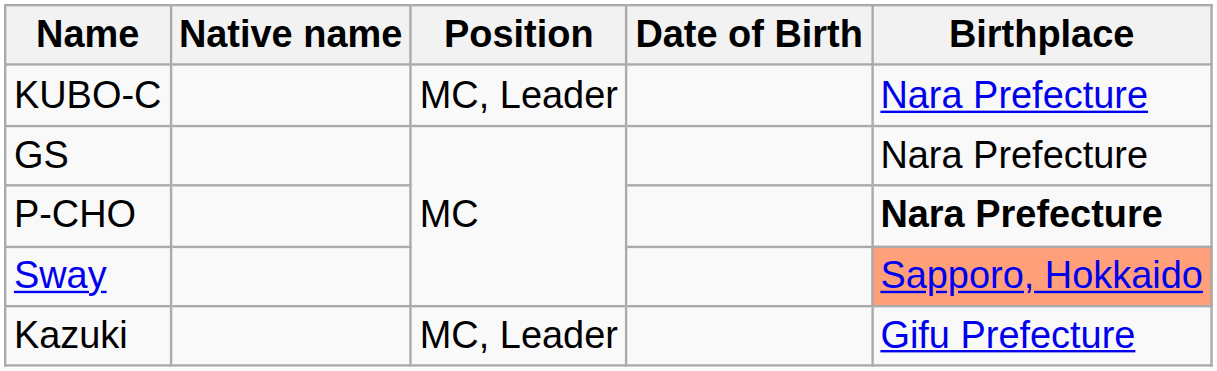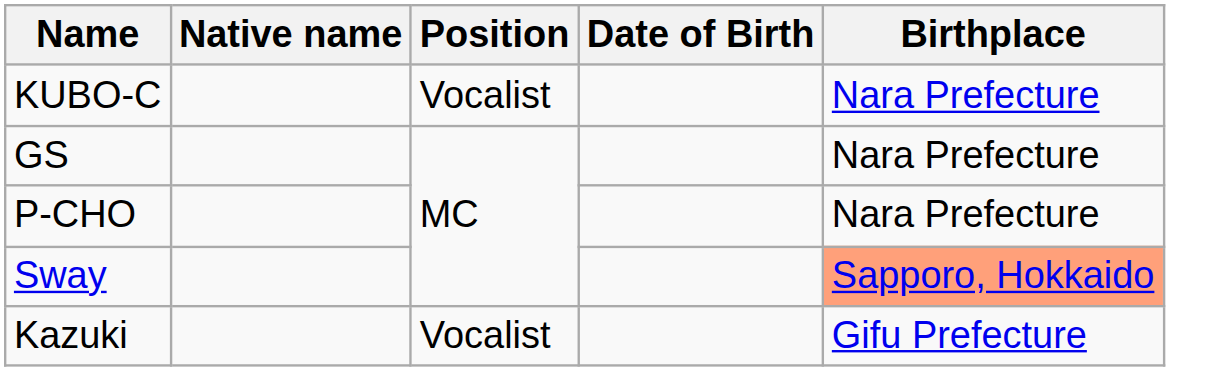 <table class="wikitable">
 <tr>
 <th>Name</th>
 <th>Native name</th>
 <th>Position</th>
 <th>Date of Birth</th>
 <th>Birthplace</th>
 </tr>
 <tr>
 <td>KUBO-C</td>
 <td></td>
-<td>MC, Leader</td>
+<td>Vocalist</td>
 <td></td>
 <td><a href='#'>Nara Prefecture</a></td>
 </tr>
 <tr>
 <td>GS</td>
 <td></td>
 <td rowspan="3">MC</td>
 <td></td>
 <td>Nara Prefecture</td>
 </tr>
 <tr>
 <td>P-CHO</td>
 <td></td>
 <td></td>
-<td><strong>Nara Prefecture</strong></td>
+<td>Nara Prefecture</td>
 </tr>
 <tr>
 <td><a href='#'>Sway</a></td>
 <td></td>
 <td></td>
 <td style="background: lightsalmon;"><a href='#'>Sapporo, Hokkaido</a></td>
 </tr>
 <tr>
 <td>Kazuki</td>
 <td></td>
-<td>MC, Leader</td>
+<td>Vocalist</td>
 <td></td>
 <td><a href='#'>Gifu Prefecture</a></td>
 </tr>
 </table>
